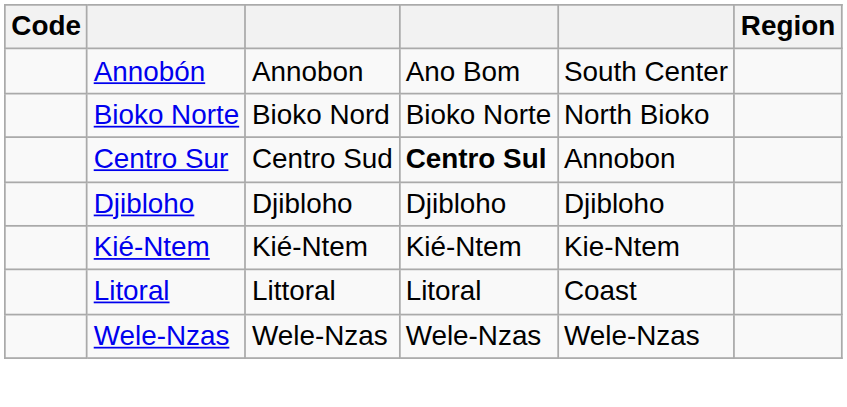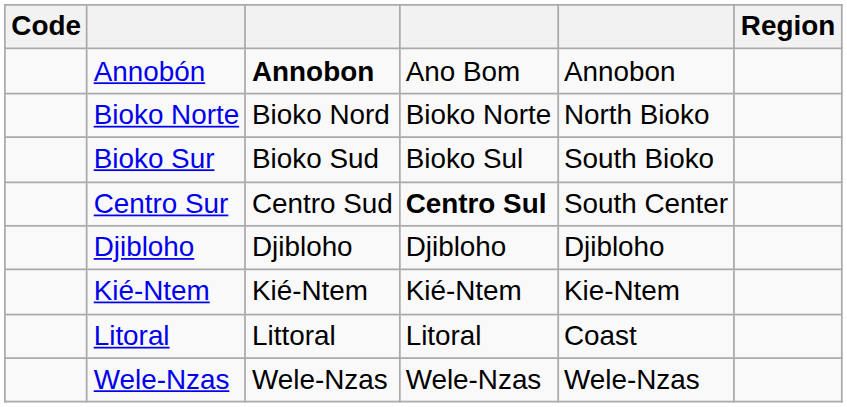 <table class="wikitable sortable">
 <tr>
 <th>Code</th>
 <th></th>
 <th></th>
 <th></th>
 <th></th>
 <th>Region</th>
 </tr>
 <tr>
 <td></td>
 <td><a href='#'>Annobón</a></td>
+<td><strong>Annobon</strong></td>
+<td>Ano Bom</td>
 <td>Annobon</td>
-<td>Ano Bom</td>
-<td>South Center</td>
 <td><a href='#'></a></td>
 </tr>
 <tr>
 <td></td>
 <td><a href='#'>Bioko Norte</a></td>
 <td>Bioko Nord</td>
 <td>Bioko Norte</td>
 <td>North Bioko</td>
 <td><a href='#'></a></td>
 </tr>
 <tr>
 <td></td>
+<td><a href='#'>Bioko Sur</a></td>
+<td>Bioko Sud</td>
+<td>Bioko Sul</td>
+<td>South Bioko</td>
+<td><a href='#'></a></td>
+</tr>
+<tr>
+<td></td>
 <td><a href='#'>Centro Sur</a></td>
 <td>Centro Sud</td>
 <td><strong>Centro Sul</strong></td>
-<td>Annobon</td>
+<td>South Center</td>
 <td><a href='#'></a></td>
 </tr>
 <tr>
 <td></td>
 <td><a href='#'>Djibloho</a></td>
 <td>Djibloho</td>
 <td>Djibloho</td>
 <td>Djibloho</td>
 <td><a href='#'></a></td>
 </tr>
 <tr>
 <td></td>
 <td><a href='#'>Kié-Ntem</a></td>
 <td>Kié-Ntem</td>
 <td>Kié-Ntem</td>
 <td>Kie-Ntem</td>
 <td><a href='#'></a></td>
 </tr>
 <tr>
 <td></td>
 <td><a href='#'>Litoral</a></td>
 <td>Littoral</td>
 <td>Litoral</td>
 <td>Coast</td>
 <td><a href='#'></a></td>
 </tr>
 <tr>
 <td></td>
 <td><a href='#'>Wele-Nzas</a></td>
 <td>Wele-Nzas</td>
 <td>Wele-Nzas</td>
 <td>Wele-Nzas</td>
 <td><a href='#'></a></td>
 </tr>
 </table>
